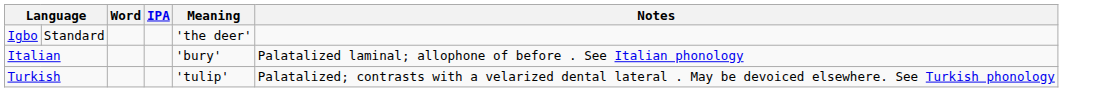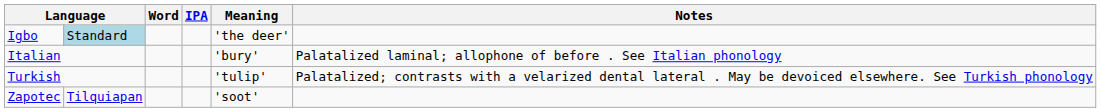 <table class="wikitable">
 <tr>
 <th colspan=2>Language</th>
 <th>Word</th>
 <th><a href='#'>IPA</a></th>
 <th>Meaning</th>
 <th>Notes</th>
 </tr>
 <tr>
 <td><a href='#'>Igbo</a></td>
-<td>Standard</td>
+<td style="background: lightblue;">Standard</td>
 <td></td>
 <td align=center></td>
 <td>'the deer'</td>
 <td></td>
 </tr>
 <tr>
 <td colspan=2><a href='#'>Italian</a></td>
 <td></td>
 <td align=center></td>
 <td>'bury'</td>
 <td>Palatalized laminal; allophone of  before . See <a href='#'>Italian phonology</a></td>
 </tr>
 <tr>
 <td colspan=2><a href='#'>Turkish</a></td>
 <td></td>
 <td align=center></td>
 <td>'tulip'</td>
 <td>Palatalized; contrasts with a velarized dental lateral . May be devoiced elsewhere. See <a href='#'>Turkish phonology</a></td>
 </tr>
+<tr>
+<td><a href='#'>Zapotec</a></td>
+<td><a href='#'>Tilquiapan</a></td>
+<td></td>
+<td align=center></td>
+<td>'soot'</td>
+<td></td>
+</tr>
 </table>
